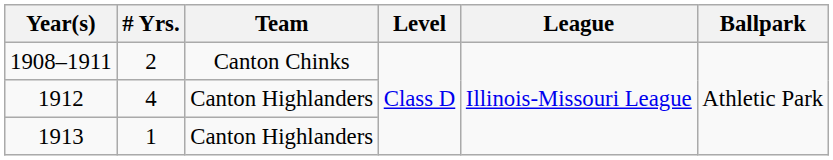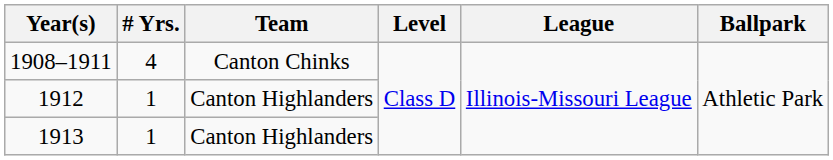 <table class="wikitable" style="text-align:center; font-size: 95%;">
 <tr>
 <th>Year(s)</th>
 <th># Yrs.</th>
 <th>Team</th>
 <th>Level</th>
 <th>League</th>
 <th>Ballpark</th>
 </tr>
 <tr>
 <td>1908–1911</td>
-<td>2</td>
+<td>4</td>
 <td>Canton Chinks</td>
 <td rowspan=4><a href='#'>Class D</a></td>
 <td rowspan=3><a href='#'>Illinois-Missouri League</a></td>
 <td rowspan=3>Athletic Park</td>
 </tr>
 <tr>
 <td>1912</td>
-<td>4</td>
+<td>1</td>
 <td>Canton Highlanders</td>
 </tr>
 <tr>
 <td>1913</td>
 <td>1</td>
 <td>Canton Highlanders</td>
 </tr>
 </table>
